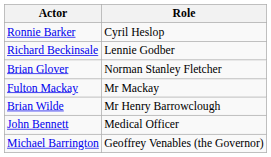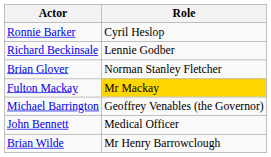 <table class="wikitable">
 <tr>
 <th>Actor</th>
 <th>Role</th>
 </tr>
 <tr>
 <td><a href='#'>Ronnie Barker</a></td>
 <td>Cyril Heslop</td>
 </tr>
 <tr>
 <td><a href='#'>Richard Beckinsale</a></td>
 <td>Lennie Godber</td>
 </tr>
 <tr>
 <td><a href='#'>Brian Glover</a></td>
 <td>Norman Stanley Fletcher</td>
 </tr>
 <tr>
 <td><a href='#'>Fulton Mackay</a></td>
-<td>Mr Mackay</td>
+<td style="background: gold;">Mr Mackay</td>
 </tr>
 <tr>
-<td><a href='#'>Brian Wilde</a></td>
-<td>Mr Henry Barrowclough</td>
+<td><a href='#'>Michael Barrington</a></td>
+<td>Geoffrey Venables (the Governor)</td>
 </tr>
 <tr>
 <td><a href='#'>John Bennett</a></td>
 <td>Medical Officer</td>
 </tr>
 <tr>
-<td><a href='#'>Michael Barrington</a></td>
-<td>Geoffrey Venables (the Governor)</td>
+<td><a href='#'>Brian Wilde</a></td>
+<td>Mr Henry Barrowclough</td>
 </tr>
 </table>
